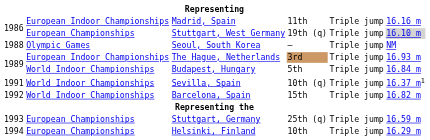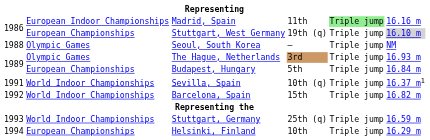 <table>
 <tr>
 <th colspan="6">Representing </th>
 </tr>
 <tr>
 <td rowspan=2>1986</td>
 <td><a href='#'>European Indoor Championships</a></td>
 <td><a href='#'>Madrid, Spain</a></td>
 <td>11th</td>
-<td>Triple jump</td>
+<td style="background: lightgreen;">Triple jump</td>
 <td><a href='#'>16.16 m</a></td>
 </tr>
 <tr>
 <td><a href='#'>European Championships</a></td>
 <td><a href='#'>Stuttgart, West Germany</a></td>
 <td>19th (q)</td>
 <td>Triple jump</td>
 <td style="background: lightgrey;"><a href='#'>16.10 m</a></td>
 </tr>
 <tr>
 <td>1988</td>
 <td><a href='#'>Olympic Games</a></td>
 <td><a href='#'>Seoul, South Korea</a></td>
 <td>–</td>
 <td>Triple jump</td>
 <td><a href='#'>NM</a></td>
 </tr>
 <tr>
 <td rowspan=2>1989</td>
-<td><a href='#'>European Indoor Championships</a></td>
+<td><a href='#'>Olympic Games</a></td>
 <td><a href='#'>The Hague, Netherlands</a></td>
 <td bgcolor=cc9966>3rd</td>
 <td>Triple jump</td>
 <td><a href='#'>16.93 m</a></td>
 </tr>
 <tr>
-<td><a href='#'>World Indoor Championships</a></td>
+<td><a href='#'>European Championships</a></td>
 <td><a href='#'>Budapest, Hungary</a></td>
 <td>5th</td>
 <td>Triple jump</td>
 <td><a href='#'>16.84 m</a></td>
 </tr>
 <tr>
 <td>1991</td>
 <td><a href='#'>World Indoor Championships</a></td>
 <td><a href='#'>Sevilla, Spain</a></td>
 <td>10th (q)</td>
 <td>Triple jump</td>
 <td><a href='#'>16.37 m</a><sup>1</sup></td>
 </tr>
 <tr>
 <td>1992</td>
 <td><a href='#'>World Indoor Championships</a></td>
 <td><a href='#'>Barcelona, Spain</a></td>
 <td>15th</td>
 <td>Triple jump</td>
 <td><a href='#'>16.82 m</a></td>
 </tr>
 <tr>
 <th colspan="6">Representing the </th>
 </tr>
 <tr>
 <td>1993</td>
-<td><a href='#'>European Championships</a></td>
+<td><a href='#'>World Indoor Championships</a></td>
 <td><a href='#'>Stuttgart, Germany</a></td>
 <td>25th (q)</td>
 <td>Triple jump</td>
 <td><a href='#'>16.59 m</a></td>
 </tr>
 <tr>
 <td>1994</td>
 <td><a href='#'>European Championships</a></td>
 <td><a href='#'>Helsinki, Finland</a></td>
 <td>10th</td>
 <td>Triple jump</td>
 <td><a href='#'>16.29 m</a></td>
 </tr>
 </table>
